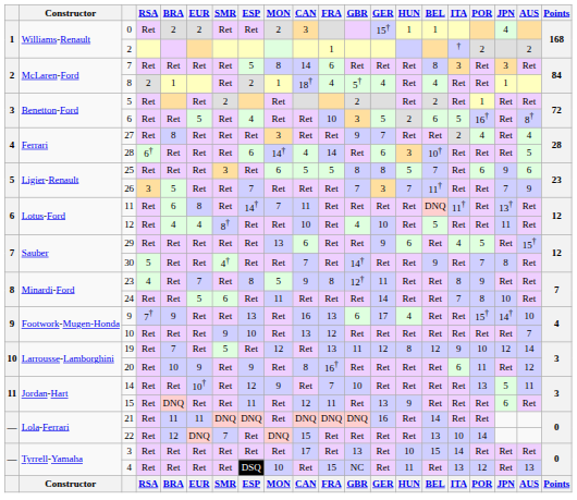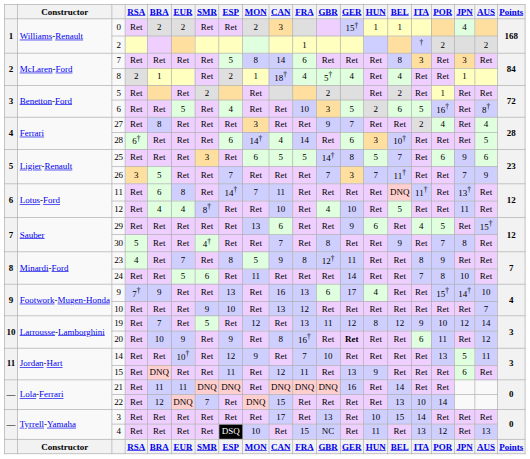 <table class="wikitable" style="font-size: 85%; text-align:center;">
 <tr valign="top">
 <th valign="middle"></th>
 <th valign="middle">Constructor</th>
 <th valign="middle"></th>
 <th><a href='#'>RSA</a><br></th>
 <th><a href='#'>BRA</a><br></th>
 <th><a href='#'>EUR</a><br></th>
 <th><a href='#'>SMR</a><br></th>
 <th><a href='#'>ESP</a><br></th>
 <th><a href='#'>MON</a><br></th>
 <th><a href='#'>CAN</a><br></th>
 <th><a href='#'>FRA</a><br></th>
 <th><a href='#'>GBR</a><br></th>
 <th><a href='#'>GER</a><br></th>
 <th><a href='#'>HUN</a><br></th>
 <th><a href='#'>BEL</a><br></th>
 <th><a href='#'>ITA</a><br></th>
 <th><a href='#'>POR</a><br></th>
 <th><a href='#'>JPN</a><br></th>
 <th><a href='#'>AUS</a><br></th>
 <th valign="middle"><a href='#'>Points</a></th>
 </tr>
 <tr>
 <th rowspan="2">1</th>
 <td rowspan="2" align="left"> <a href='#'>Williams</a>-<a href='#'>Renault</a></td>
 <td align="center">0</td>
 <td style="background:#efcfff;">Ret</td>
 <td style="background:#dfdfdf;">2</td>
 <td style="background:#dfdfdf;">2</td>
 <td style="background:#efcfff;">Ret</td>
 <td style="background:#efcfff;">Ret</td>
 <td style="background:#dfdfdf;">2</td>
 <td style="background:#ffdf9f;">3</td>
 <td style="background:#dfdfdf;"></td>
 <td style="background:#efcfff;"></td>
 <td style="background:#cfcfff;">15<sup>†</sup></td>
 <td style="background:#ffffbf;">1</td>
 <td style="background:#ffffbf;">1</td>
 <td style="background:#ffffbf;"></td>
 <td style="background:#ffdf9f;"></td>
 <td style="background:#dfffdf;">4</td>
 <td style="background:#ffdf9f;"></td>
 <th rowspan="2">168</th>
 </tr>
 <tr>
 <td align="center">2</td>
 <td style="background:#ffffbf;"></td>
 <td style="background:#efcfff;"></td>
 <td style="background:#ffdf9f;"></td>
 <td style="background:#ffffbf;"></td>
 <td style="background:#ffffbf;"></td>
 <td style="background:#dfffdf;"></td>
 <td style="background:#ffffbf;"></td>
 <td style="background:#ffffbf;">1</td>
 <td style="background:#ffffbf;"></td>
 <td style="background:#ffffbf;"></td>
 <td style="background:#cfcfff;"></td>
 <td style="background:#ffdf9f;"></td>
 <td style="background:#cfcfff;"><sup>†</sup></td>
 <td style="background:#dfdfdf;">2</td>
 <td style="background:#dfdfdf;"></td>
 <td style="background:#dfdfdf;">2</td>
 </tr>
 <tr>
 <th rowspan="2">2</th>
 <td rowspan="2" align="left"> <a href='#'>McLaren</a>-<a href='#'>Ford</a></td>
 <td align="center">7</td>
 <td style="background:#efcfff;">Ret</td>
 <td style="background:#efcfff;">Ret</td>
 <td style="background:#efcfff;">Ret</td>
 <td style="background:#efcfff;">Ret</td>
 <td style="background:#dfffdf;">5</td>
 <td style="background:#cfcfff;">8</td>
 <td style="background:#cfcfff;">14</td>
 <td style="background:#dfffdf;">6</td>
 <td style="background:#efcfff;">Ret</td>
 <td style="background:#efcfff;">Ret</td>
 <td style="background:#efcfff;">Ret</td>
 <td style="background:#cfcfff;">8</td>
 <td style="background:#ffdf9f;">3</td>
 <td style="background:#efcfff;">Ret</td>
 <td style="background:#ffdf9f;">3</td>
 <td style="background:#efcfff;">Ret</td>
 <th rowspan="2">84</th>
 </tr>
 <tr>
 <td align="center">8</td>
 <td style="background:#dfdfdf;">2</td>
 <td style="background:#ffffbf;">1</td>
 <td style="background:#ffffbf;"></td>
 <td style="background:#efcfff;">Ret</td>
 <td style="background:#dfdfdf;">2</td>
 <td style="background:#ffffbf;">1</td>
 <td style="background:#cfcfff;">18<sup>†</sup></td>
 <td style="background:#dfffdf;">4</td>
 <td style="background:#dfffdf;">5<sup>†</sup></td>
 <td style="background:#dfffdf;">4</td>
 <td style="background:#efcfff;">Ret</td>
 <td style="background:#dfffdf;">4</td>
 <td style="background:#efcfff;">Ret</td>
 <td style="background:#efcfff;">Ret</td>
 <td style="background:#ffffbf;">1</td>
 <td style="background:#ffffbf;"></td>
 </tr>
 <tr>
 <th rowspan="2">3</th>
 <td rowspan="2" align="left"> <a href='#'>Benetton</a>-<a href='#'>Ford</a></td>
 <td align="center">5</td>
 <td style="background:#efcfff;">Ret</td>
 <td style="background:#ffdf9f;"></td>
 <td style="background:#efcfff;">Ret</td>
 <td style="background:#dfdfdf;">2</td>
 <td style="background:#ffdf9f;"></td>
 <td style="background:#efcfff;">Ret</td>
 <td style="background:#dfdfdf;"></td>
 <td style="background:#ffdf9f;"></td>
 <td style="background:#dfdfdf;">2</td>
 <td style="background:#dfdfdf;"></td>
 <td style="background:#efcfff;">Ret</td>
 <td style="background:#dfdfdf;">2</td>
 <td style="background:#efcfff;">Ret</td>
 <td style="background:#ffffbf;">1</td>
 <td style="background:#efcfff;">Ret</td>
 <td style="background:#efcfff;">Ret</td>
 <th rowspan="2">72</th>
 </tr>
 <tr>
 <td align="center">6</td>
 <td style="background:#efcfff;">Ret</td>
 <td style="background:#efcfff;">Ret</td>
 <td style="background:#dfffdf;">5</td>
 <td style="background:#efcfff;">Ret</td>
 <td style="background:#dfffdf;">4</td>
 <td style="background:#efcfff;">Ret</td>
 <td style="background:#efcfff;">Ret</td>
 <td style="background:#cfcfff;">10</td>
 <td style="background:#ffdf9f;">3</td>
 <td style="background:#dfffdf;">5</td>
 <td style="background:#dfdfdf;">2</td>
 <td style="background:#dfffdf;">6</td>
 <td style="background:#dfffdf;">5</td>
 <td style="background:#cfcfff;">16<sup>†</sup></td>
 <td style="background:#efcfff;">Ret</td>
 <td style="background:#cfcfff;">8<sup>†</sup></td>
 </tr>
 <tr>
 <th rowspan="2">4</th>
 <td rowspan="2" align="left"> <a href='#'>Ferrari</a></td>
 <td align="center">27</td>
 <td style="background:#efcfff;">Ret</td>
 <td style="background:#cfcfff;">8</td>
 <td style="background:#efcfff;">Ret</td>
 <td style="background:#efcfff;">Ret</td>
 <td style="background:#efcfff;">Ret</td>
 <td style="background:#ffdf9f;">3</td>
 <td style="background:#efcfff;">Ret</td>
 <td style="background:#efcfff;">Ret</td>
 <td style="background:#cfcfff;">9</td>
 <td style="background:#cfcfff;">7</td>
 <td style="background:#efcfff;">Ret</td>
 <td style="background:#efcfff;">Ret</td>
 <td style="background:#dfdfdf;">2</td>
 <td style="background:#dfffdf;">4</td>
 <td style="background:#efcfff;">Ret</td>
 <td style="background:#dfffdf;">4</td>
 <th rowspan="2">28</th>
 </tr>
 <tr>
 <td align="center">28</td>
 <td style="background:#dfffdf;">6<sup>†</sup></td>
 <td style="background:#efcfff;">Ret</td>
 <td style="background:#efcfff;">Ret</td>
 <td style="background:#efcfff;">Ret</td>
 <td style="background:#dfffdf;">6</td>
 <td style="background:#cfcfff;">14<sup>†</sup></td>
 <td style="background:#dfffdf;">4</td>
 <td style="background:#cfcfff;">14</td>
 <td style="background:#efcfff;">Ret</td>
 <td style="background:#dfffdf;">6</td>
 <td style="background:#ffdf9f;">3</td>
 <td style="background:#cfcfff;">10<sup>†</sup></td>
 <td style="background:#efcfff;">Ret</td>
 <td style="background:#efcfff;">Ret</td>
 <td style="background:#efcfff;">Ret</td>
 <td style="background:#dfffdf;">5</td>
 </tr>
 <tr>
 <th rowspan="2">5</th>
 <td rowspan="2" align="left"> <a href='#'>Ligier</a>-<a href='#'>Renault</a></td>
 <td align="center">25</td>
 <td style="background:#efcfff;">Ret</td>
 <td style="background:#efcfff;">Ret</td>
 <td style="background:#efcfff;">Ret</td>
 <td style="background:#ffdf9f;">3</td>
 <td style="background:#efcfff;">Ret</td>
 <td style="background:#dfffdf;">6</td>
 <td style="background:#dfffdf;">5</td>
 <td style="background:#dfffdf;">5</td>
-<td style="background:#cfcfff;">8</td>
+<td style="background:#cfcfff;">14<sup>†</sup></td>
 <td style="background:#cfcfff;">8</td>
 <td style="background:#dfffdf;">5</td>
 <td style="background:#cfcfff;">7</td>
 <td style="background:#efcfff;">Ret</td>
 <td style="background:#dfffdf;">6</td>
 <td style="background:#cfcfff;">9</td>
 <td style="background:#dfffdf;">6</td>
 <th rowspan="2">23</th>
 </tr>
 <tr>
 <td align="center">26</td>
 <td style="background:#ffdf9f;">3</td>
 <td style="background:#dfffdf;">5</td>
 <td style="background:#efcfff;">Ret</td>
 <td style="background:#efcfff;">Ret</td>
 <td style="background:#cfcfff;">7</td>
 <td style="background:#efcfff;">Ret</td>
 <td style="background:#efcfff;">Ret</td>
 <td style="background:#efcfff;">Ret</td>
 <td style="background:#cfcfff;">7</td>
 <td style="background:#ffdf9f;">3</td>
 <td style="background:#cfcfff;">7</td>
 <td style="background:#cfcfff;">11<sup>†</sup></td>
 <td style="background:#efcfff;">Ret</td>
 <td style="background:#efcfff;">Ret</td>
 <td style="background:#cfcfff;">7</td>
 <td style="background:#cfcfff;">9</td>
 </tr>
 <tr>
 <th rowspan="2">6</th>
 <td rowspan="2" align="left"> <a href='#'>Lotus</a>-<a href='#'>Ford</a></td>
 <td align="center">11</td>
 <td style="background:#efcfff;">Ret</td>
 <td style="background:#dfffdf;">6</td>
 <td style="background:#cfcfff;">8</td>
 <td style="background:#efcfff;">Ret</td>
 <td style="background:#cfcfff;">14<sup>†</sup></td>
 <td style="background:#cfcfff;">7</td>
 <td style="background:#cfcfff;">11</td>
 <td style="background:#efcfff;">Ret</td>
 <td style="background:#efcfff;">Ret</td>
 <td style="background:#efcfff;">Ret</td>
 <td style="background:#efcfff;">Ret</td>
 <td style="background:#ffcfcf;">DNQ</td>
 <td style="background:#cfcfff;">11<sup>†</sup></td>
 <td style="background:#efcfff;">Ret</td>
 <td style="background:#cfcfff;">13<sup>†</sup></td>
 <td style="background:#efcfff;">Ret</td>
 <th rowspan="2">12</th>
 </tr>
 <tr>
 <td align="center">12</td>
 <td style="background:#efcfff;">Ret</td>
 <td style="background:#dfffdf;">4</td>
 <td style="background:#dfffdf;">4</td>
 <td style="background:#cfcfff;">8<sup>†</sup></td>
 <td style="background:#efcfff;">Ret</td>
 <td style="background:#efcfff;">Ret</td>
 <td style="background:#cfcfff;">10</td>
 <td style="background:#efcfff;">Ret</td>
 <td style="background:#dfffdf;">4</td>
 <td style="background:#cfcfff;">10</td>
 <td style="background:#efcfff;">Ret</td>
 <td style="background:#dfffdf;">5</td>
 <td style="background:#efcfff;">Ret</td>
 <td style="background:#efcfff;">Ret</td>
 <td style="background:#cfcfff;">11</td>
 <td style="background:#efcfff;">Ret</td>
 </tr>
 <tr>
 <th rowspan="2">7</th>
 <td rowspan="2" align="left"> <a href='#'>Sauber</a></td>
 <td align="center">29</td>
 <td style="background:#efcfff;">Ret</td>
 <td style="background:#efcfff;">Ret</td>
 <td style="background:#efcfff;">Ret</td>
 <td style="background:#efcfff;">Ret</td>
 <td style="background:#efcfff;">Ret</td>
 <td style="background:#cfcfff;">13</td>
 <td style="background:#dfffdf;">6</td>
 <td style="background:#efcfff;">Ret</td>
 <td style="background:#efcfff;">Ret</td>
 <td style="background:#cfcfff;">9</td>
 <td style="background:#dfffdf;">6</td>
 <td style="background:#efcfff;">Ret</td>
 <td style="background:#dfffdf;">4</td>
 <td style="background:#dfffdf;">5</td>
 <td style="background:#efcfff;">Ret</td>
 <td style="background:#cfcfff;">15<sup>†</sup></td>
 <th rowspan="2">12</th>
 </tr>
 <tr>
 <td align="center">30</td>
 <td style="background:#dfffdf;">5</td>
 <td style="background:#efcfff;">Ret</td>
 <td style="background:#efcfff;">Ret</td>
 <td style="background:#dfffdf;">4<sup>†</sup></td>
 <td style="background:#efcfff;">Ret</td>
 <td style="background:#efcfff;">Ret</td>
 <td style="background:#cfcfff;">7</td>
 <td style="background:#efcfff;">Ret</td>
-<td style="background:#cfcfff;">14<sup>†</sup></td>
+<td style="background:#cfcfff;">8</td>
 <td style="background:#efcfff;">Ret</td>
 <td style="background:#efcfff;">Ret</td>
 <td style="background:#cfcfff;">9</td>
 <td style="background:#efcfff;">Ret</td>
 <td style="background:#cfcfff;">7</td>
 <td style="background:#cfcfff;">8</td>
 <td style="background:#efcfff;">Ret</td>
 </tr>
 <tr>
 <th rowspan="2">8</th>
 <td rowspan="2" align="left"> <a href='#'>Minardi</a>-<a href='#'>Ford</a></td>
 <td align="center">23</td>
 <td style="background:#dfffdf;">4</td>
 <td style="background:#efcfff;">Ret</td>
 <td style="background:#cfcfff;">7</td>
 <td style="background:#efcfff;">Ret</td>
 <td style="background:#cfcfff;">8</td>
 <td style="background:#dfffdf;">5</td>
 <td style="background:#cfcfff;">9</td>
 <td style="background:#cfcfff;">8</td>
 <td style="background:#cfcfff;">12<sup>†</sup></td>
 <td style="background:#cfcfff;">11</td>
 <td style="background:#efcfff;">Ret</td>
 <td style="background:#efcfff;">Ret</td>
 <td style="background:#cfcfff;">8</td>
 <td style="background:#cfcfff;">9</td>
 <td style="background:#efcfff;">Ret</td>
 <td style="background:#efcfff;">Ret</td>
 <th rowspan="2">7</th>
 </tr>
 <tr>
 <td align="center">24</td>
 <td style="background:#efcfff;">Ret</td>
 <td style="background:#efcfff;">Ret</td>
 <td style="background:#dfffdf;">5</td>
 <td style="background:#dfffdf;">6</td>
 <td style="background:#efcfff;">Ret</td>
 <td style="background:#cfcfff;">11</td>
 <td style="background:#efcfff;">Ret</td>
 <td style="background:#efcfff;">Ret</td>
 <td style="background:#efcfff;">Ret</td>
 <td style="background:#cfcfff;">14</td>
 <td style="background:#efcfff;">Ret</td>
 <td style="background:#efcfff;">Ret</td>
 <td style="background:#cfcfff;">7</td>
 <td style="background:#cfcfff;">8</td>
 <td style="background:#cfcfff;">10</td>
 <td style="background:#efcfff;">Ret</td>
 </tr>
 <tr>
 <th rowspan="2">9</th>
 <td rowspan="2" align="left" nowrap> <a href='#'>Footwork</a>-<a href='#'>Mugen-Honda</a></td>
 <td align="center">9</td>
 <td style="background:#cfcfff;">7<sup>†</sup></td>
 <td style="background:#cfcfff;">9</td>
 <td style="background:#efcfff;">Ret</td>
 <td style="background:#efcfff;">Ret</td>
 <td style="background:#cfcfff;">13</td>
 <td style="background:#efcfff;">Ret</td>
 <td style="background:#cfcfff;">16</td>
 <td style="background:#cfcfff;">13</td>
 <td style="background:#dfffdf;">6</td>
 <td style="background:#cfcfff;">17</td>
 <td style="background:#dfffdf;">4</td>
 <td style="background:#efcfff;">Ret</td>
 <td style="background:#efcfff;">Ret</td>
 <td style="background:#cfcfff;">15<sup>†</sup></td>
 <td style="background:#cfcfff;">14<sup>†</sup></td>
 <td style="background:#cfcfff;">10</td>
 <th rowspan="2">4</th>
 </tr>
 <tr>
 <td align="center">10</td>
 <td style="background:#efcfff;">Ret</td>
 <td style="background:#efcfff;">Ret</td>
 <td style="background:#efcfff;">Ret</td>
 <td style="background:#cfcfff;">9</td>
 <td style="background:#cfcfff;">10</td>
 <td style="background:#efcfff;">Ret</td>
 <td style="background:#cfcfff;">13</td>
 <td style="background:#cfcfff;">12</td>
 <td style="background:#efcfff;">Ret</td>
 <td style="background:#efcfff;">Ret</td>
 <td style="background:#efcfff;">Ret</td>
 <td style="background:#efcfff;">Ret</td>
 <td style="background:#efcfff;">Ret</td>
 <td style="background:#efcfff;">Ret</td>
 <td style="background:#efcfff;">Ret</td>
 <td style="background:#cfcfff;">7</td>
 </tr>
 <tr>
 <th rowspan="2">10</th>
 <td rowspan="2" align="left"> <a href='#'>Larrousse</a>-<a href='#'>Lamborghini</a></td>
 <td align="center">19</td>
 <td style="background:#efcfff;">Ret</td>
 <td style="background:#cfcfff;">7</td>
 <td style="background:#efcfff;">Ret</td>
 <td style="background:#dfffdf;">5</td>
 <td style="background:#efcfff;">Ret</td>
 <td style="background:#cfcfff;">12</td>
 <td style="background:#efcfff;">Ret</td>
 <td style="background:#cfcfff;">13</td>
 <td style="background:#cfcfff;">11</td>
 <td style="background:#cfcfff;">12</td>
 <td style="background:#cfcfff;">8</td>
 <td style="background:#cfcfff;">12</td>
 <td style="background:#cfcfff;">9</td>
 <td style="background:#cfcfff;">10</td>
 <td style="background:#cfcfff;">12</td>
 <td style="background:#cfcfff;">14</td>
 <th rowspan="2">3</th>
 </tr>
 <tr>
 <td align="center">20</td>
 <td style="background:#efcfff;">Ret</td>
 <td style="background:#cfcfff;">10</td>
 <td style="background:#cfcfff;">9</td>
 <td style="background:#efcfff;">Ret</td>
 <td style="background:#cfcfff;">9</td>
 <td style="background:#efcfff;">Ret</td>
 <td style="background:#cfcfff;">8</td>
 <td style="background:#cfcfff;">16<sup>†</sup></td>
 <td style="background:#efcfff;">Ret</td>
-<td style="background:#efcfff;">Ret</td>
+<td style="background:#efcfff;"><strong>Ret</strong></td>
 <td style="background:#efcfff;">Ret</td>
 <td style="background:#efcfff;">Ret</td>
 <td style="background:#dfffdf;">6</td>
 <td style="background:#cfcfff;">11</td>
 <td style="background:#efcfff;">Ret</td>
 <td style="background:#cfcfff;">12</td>
 </tr>
 <tr>
 <th rowspan="2">11</th>
 <td rowspan="2" align="left"> <a href='#'>Jordan</a>-<a href='#'>Hart</a></td>
 <td align="center">14</td>
 <td style="background:#efcfff;">Ret</td>
 <td style="background:#efcfff;">Ret</td>
 <td style="background:#cfcfff;">10<sup>†</sup></td>
 <td style="background:#efcfff;">Ret</td>
 <td style="background:#cfcfff;">12</td>
 <td style="background:#cfcfff;">9</td>
 <td style="background:#efcfff;">Ret</td>
 <td style="background:#cfcfff;">7</td>
 <td style="background:#cfcfff;">10</td>
 <td style="background:#efcfff;">Ret</td>
 <td style="background:#efcfff;">Ret</td>
 <td style="background:#efcfff;">Ret</td>
 <td style="background:#efcfff;">Ret</td>
 <td style="background:#cfcfff;">13</td>
 <td style="background:#dfffdf;">5</td>
 <td style="background:#cfcfff;">11</td>
 <th rowspan="2">3</th>
 </tr>
 <tr>
 <td align="center">15</td>
 <td style="background:#efcfff;">Ret</td>
 <td style="background:#ffcfcf;">DNQ</td>
 <td style="background:#efcfff;">Ret</td>
 <td style="background:#efcfff;">Ret</td>
 <td style="background:#cfcfff;">11</td>
 <td style="background:#efcfff;">Ret</td>
 <td style="background:#cfcfff;">12</td>
 <td style="background:#cfcfff;">11</td>
 <td style="background:#efcfff;">Ret</td>
 <td style="background:#cfcfff;">13</td>
 <td style="background:#cfcfff;">9</td>
 <td style="background:#efcfff;">Ret</td>
 <td style="background:#efcfff;">Ret</td>
 <td style="background:#efcfff;">Ret</td>
 <td style="background:#dfffdf;">6</td>
 <td style="background:#efcfff;">Ret</td>
 </tr>
 <tr>
 <th rowspan="2">—</th>
 <td rowspan="2" align="left"> <a href='#'>Lola</a>-<a href='#'>Ferrari</a></td>
 <td align="center">21</td>
 <td style="background:#efcfff;">Ret</td>
 <td style="background:#cfcfff;">11</td>
 <td style="background:#cfcfff;">11</td>
 <td style="background:#ffcfcf;">DNQ</td>
 <td style="background:#ffcfcf;">DNQ</td>
 <td style="background:#efcfff;">Ret</td>
 <td style="background:#ffcfcf;">DNQ</td>
 <td style="background:#ffcfcf;">DNQ</td>
 <td style="background:#ffcfcf;">DNQ</td>
 <td style="background:#cfcfff;">16</td>
 <td style="background:#efcfff;">Ret</td>
 <td style="background:#cfcfff;">14</td>
 <td style="background:#efcfff;">Ret</td>
 <td style="background:#efcfff;">Ret</td>
 <td></td>
 <td></td>
 <th rowspan="2">0</th>
 </tr>
 <tr>
 <td align="center">22</td>
 <td style="background:#efcfff;">Ret</td>
 <td style="background:#cfcfff;">12</td>
 <td style="background:#ffcfcf;">DNQ</td>
 <td style="background:#cfcfff;">7</td>
 <td style="background:#efcfff;">Ret</td>
 <td style="background:#ffcfcf;">DNQ</td>
 <td style="background:#cfcfff;">15</td>
 <td style="background:#efcfff;">Ret</td>
 <td style="background:#efcfff;">Ret</td>
 <td style="background:#efcfff;">Ret</td>
 <td style="background:#efcfff;">Ret</td>
 <td style="background:#cfcfff;">13</td>
 <td style="background:#cfcfff;">10</td>
 <td style="background:#cfcfff;">14</td>
 <td></td>
 <td></td>
 </tr>
 <tr>
 <th rowspan="2">—</th>
 <td rowspan="2" align="left"> <a href='#'>Tyrrell</a>-<a href='#'>Yamaha</a></td>
 <td align="center">3</td>
 <td style="background:#efcfff;">Ret</td>
 <td style="background:#efcfff;">Ret</td>
 <td style="background:#efcfff;">Ret</td>
 <td style="background:#efcfff;">Ret</td>
 <td style="background:#efcfff;">Ret</td>
 <td style="background:#efcfff;">Ret</td>
 <td style="background:#cfcfff;">17</td>
 <td style="background:#efcfff;">Ret</td>
 <td style="background:#cfcfff;">13</td>
 <td style="background:#efcfff;">Ret</td>
 <td style="background:#cfcfff;">10</td>
 <td style="background:#cfcfff;">15</td>
 <td style="background:#cfcfff;">14</td>
 <td style="background:#efcfff;">Ret</td>
 <td style="background:#efcfff;">Ret</td>
 <td style="background:#efcfff;">Ret</td>
 <th rowspan="2">0</th>
 </tr>
 <tr>
 <td align="center">4</td>
 <td style="background:#efcfff;">Ret</td>
 <td style="background:#efcfff;">Ret</td>
 <td style="background:#efcfff;">Ret</td>
 <td style="background:#efcfff;">Ret</td>
 <td style="background:#000000; color:white">DSQ</td>
 <td style="background:#cfcfff;">10</td>
 <td style="background:#efcfff;">Ret</td>
 <td style="background:#cfcfff;">15</td>
 <td style="background:#cfcfff;">NC</td>
 <td style="background:#efcfff;">Ret</td>
 <td style="background:#cfcfff;">11</td>
 <td style="background:#efcfff;">Ret</td>
 <td style="background:#cfcfff;">13</td>
 <td style="background:#cfcfff;">12</td>
 <td style="background:#efcfff;">Ret</td>
 <td style="background:#cfcfff;">13</td>
 </tr>
 <tr valign="top">
 <th valign="middle"></th>
 <th valign="middle">Constructor</th>
 <th valign="middle"></th>
 <th><a href='#'>RSA</a><br></th>
 <th><a href='#'>BRA</a><br></th>
 <th><a href='#'>EUR</a><br></th>
 <th><a href='#'>SMR</a><br></th>
 <th><a href='#'>ESP</a><br></th>
 <th><a href='#'>MON</a><br></th>
 <th><a href='#'>CAN</a><br></th>
 <th><a href='#'>FRA</a><br></th>
 <th><a href='#'>GBR</a><br></th>
 <th><a href='#'>GER</a><br></th>
 <th><a href='#'>HUN</a><br></th>
 <th><a href='#'>BEL</a><br></th>
 <th><a href='#'>ITA</a><br></th>
 <th><a href='#'>POR</a><br></th>
 <th><a href='#'>JPN</a><br></th>
 <th><a href='#'>AUS</a><br></th>
 <th valign="middle"><a href='#'>Points</a></th>
 </tr>
 </table>
